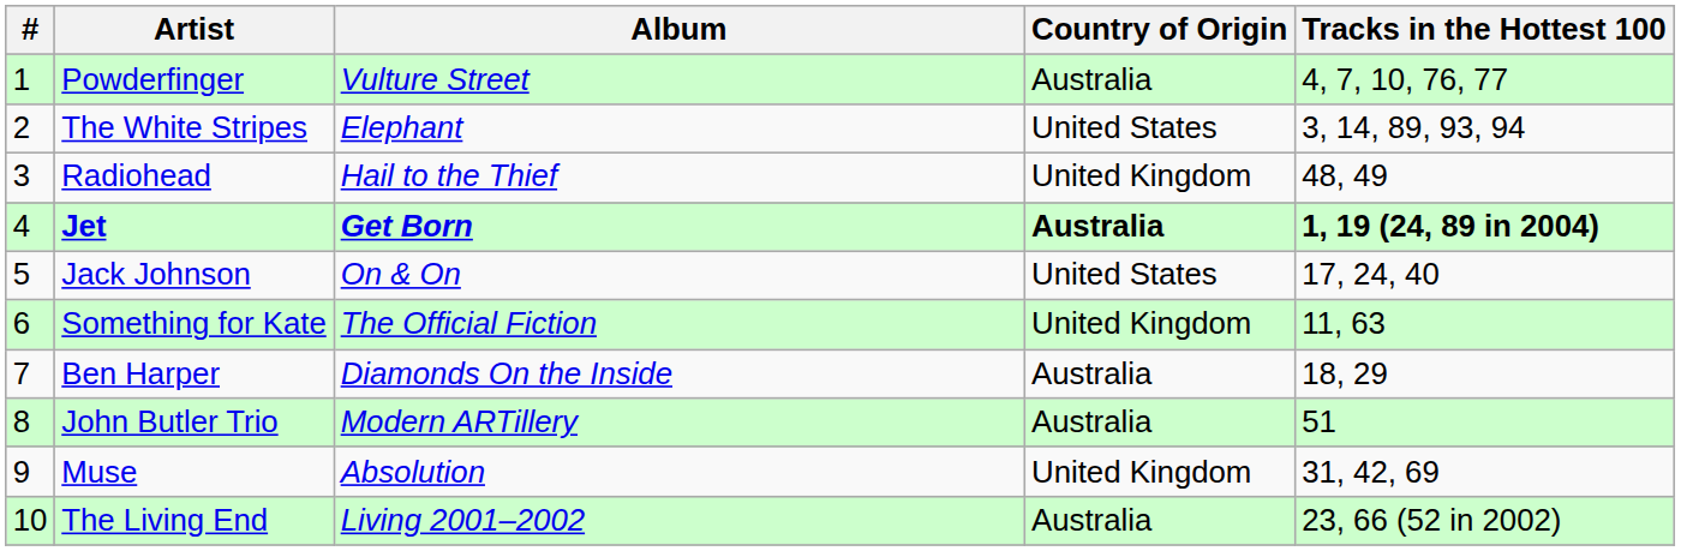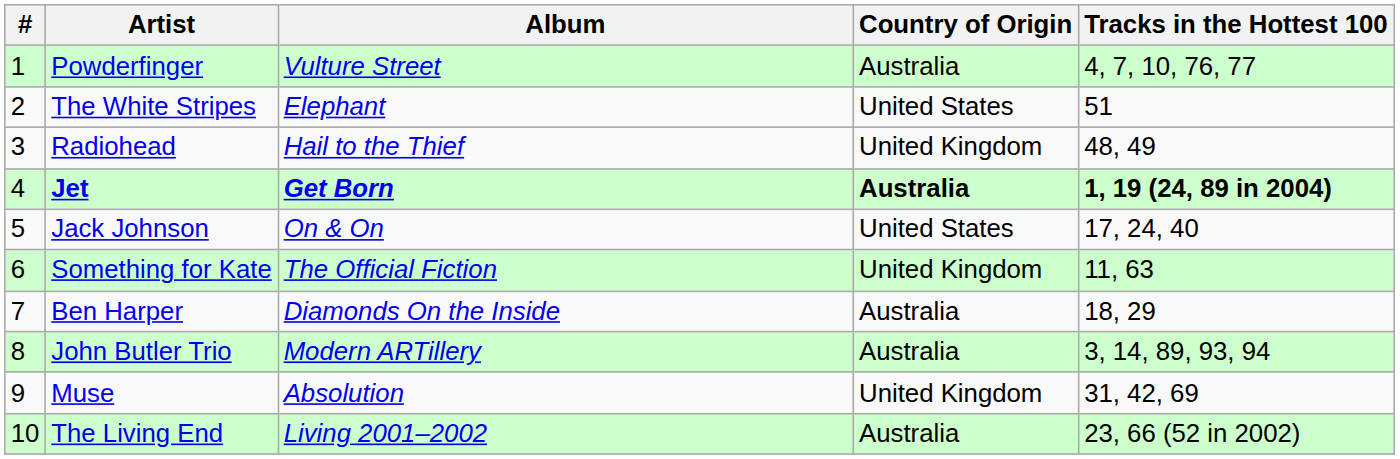 <table class="wikitable">
 <tr>
 <th>#</th>
 <th>Artist</th>
 <th style="width:350px;">Album</th>
 <th>Country of Origin</th>
 <th>Tracks in the Hottest 100</th>
 </tr>
 <tr style="background:#ccffcc">
 <td>1</td>
 <td><a href='#'>Powderfinger</a></td>
 <td><em><a href='#'>Vulture Street</a></em></td>
 <td>Australia</td>
 <td>4, 7, 10, 76, 77</td>
 </tr>
 <tr>
 <td>2</td>
 <td><a href='#'>The White Stripes</a></td>
 <td><em><a href='#'>Elephant</a></em></td>
 <td>United States</td>
-<td>3, 14, 89, 93, 94</td>
+<td>51</td>
 </tr>
 <tr>
 <td>3</td>
 <td><a href='#'>Radiohead</a></td>
 <td><em><a href='#'>Hail to the Thief</a></em></td>
 <td>United Kingdom</td>
 <td>48, 49</td>
 </tr>
 <tr style="background:#ccffcc">
 <td>4</td>
 <td><strong><a href='#'>Jet</a></strong></td>
 <td><strong><em><a href='#'>Get Born</a></em></strong></td>
 <td><strong>Australia</strong></td>
 <td><strong>1, 19 (24, 89 in 2004)</strong></td>
 </tr>
 <tr>
 <td>5</td>
 <td><a href='#'>Jack Johnson</a></td>
 <td><em><a href='#'>On & On</a></em></td>
 <td>United States</td>
 <td>17, 24, 40</td>
 </tr>
 <tr style="background:#ccffcc">
 <td>6</td>
 <td><a href='#'>Something for Kate</a></td>
 <td><em><a href='#'>The Official Fiction</a></em></td>
 <td>United Kingdom</td>
 <td>11, 63</td>
 </tr>
 <tr>
 <td>7</td>
 <td><a href='#'>Ben Harper</a></td>
 <td><em><a href='#'>Diamonds On the Inside</a></em></td>
 <td>Australia</td>
 <td>18, 29</td>
 </tr>
 <tr style="background:#ccffcc">
 <td>8</td>
 <td><a href='#'>John Butler Trio</a></td>
 <td><em><a href='#'>Modern ARTillery</a></em></td>
 <td>Australia</td>
-<td>51</td>
+<td>3, 14, 89, 93, 94</td>
 </tr>
 <tr>
 <td>9</td>
 <td><a href='#'>Muse</a></td>
 <td><em><a href='#'>Absolution</a></em></td>
 <td>United Kingdom</td>
 <td>31, 42, 69</td>
 </tr>
 <tr style="background:#ccffcc">
 <td>10</td>
 <td><a href='#'>The Living End</a></td>
 <td><em><a href='#'>Living 2001–2002</a></em></td>
 <td>Australia</td>
 <td>23, 66 (52 in 2002)</td>
 </tr>
 </table>
